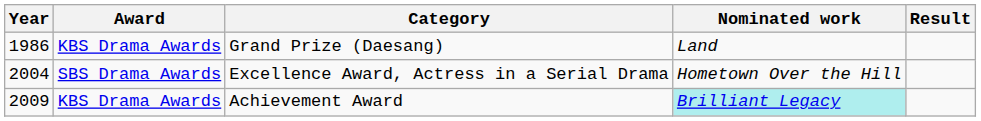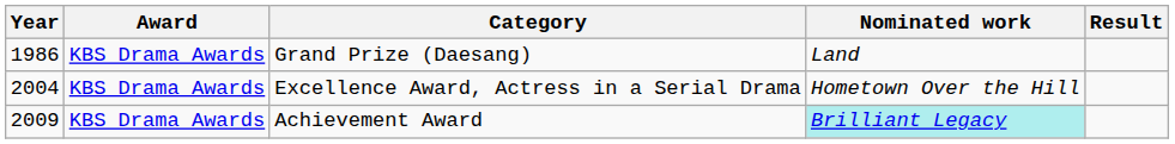 <table class="wikitable">
 <tr>
 <th>Year</th>
 <th>Award</th>
 <th>Category</th>
 <th>Nominated work</th>
 <th>Result</th>
 </tr>
 <tr>
 <td>1986</td>
 <td><a href='#'>KBS Drama Awards</a></td>
 <td>Grand Prize (Daesang)</td>
 <td><em>Land</em></td>
 <td></td>
 </tr>
 <tr>
 <td>2004</td>
-<td><a href='#'>SBS Drama Awards</a></td>
+<td><a href='#'>KBS Drama Awards</a></td>
 <td>Excellence Award, Actress in a Serial Drama</td>
 <td><em>Hometown Over the Hill</em></td>
 <td></td>
 </tr>
 <tr>
 <td>2009</td>
 <td><a href='#'>KBS Drama Awards</a></td>
 <td>Achievement Award</td>
 <td style="background: paleturquoise;"><em><a href='#'>Brilliant Legacy</a></em></td>
 <td></td>
 </tr>
 </table>
